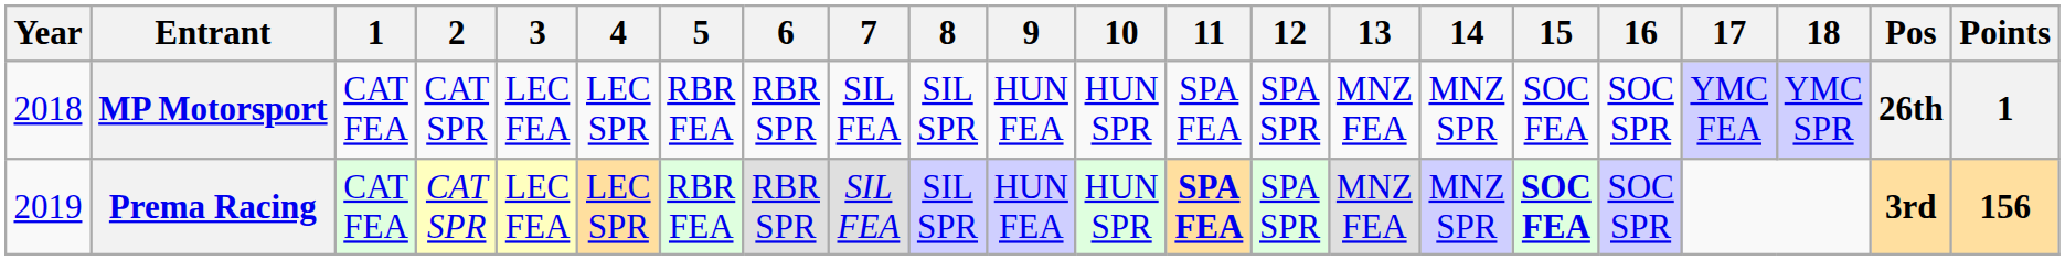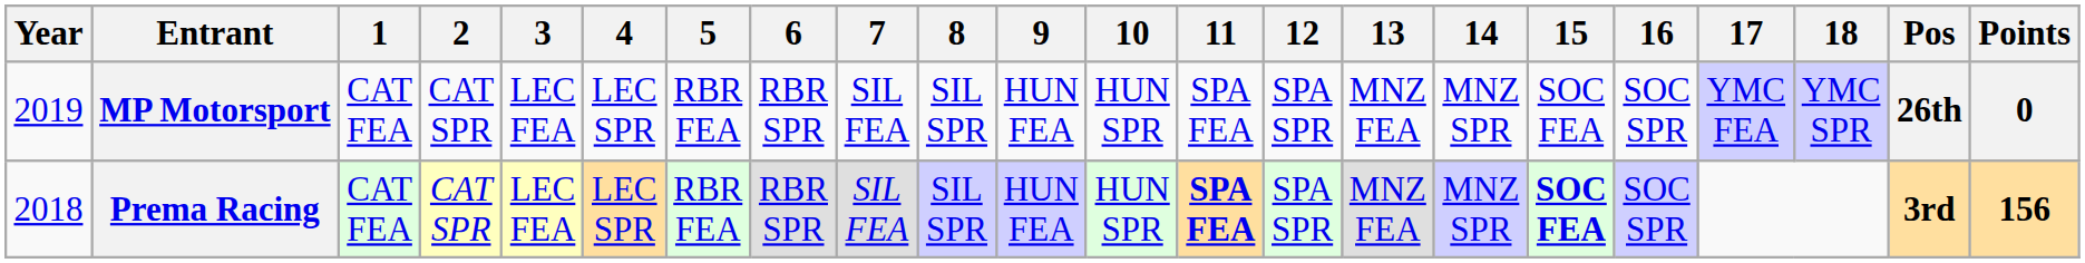 <table class="wikitable" style="text-align:center; font-size:85%">
 <tr>
 <th>Year</th>
 <th>Entrant</th>
 <th>1</th>
 <th>2</th>
 <th>3</th>
 <th>4</th>
 <th>5</th>
 <th>6</th>
 <th>7</th>
 <th>8</th>
 <th>9</th>
 <th>10</th>
 <th>11</th>
 <th>12</th>
 <th>13</th>
 <th>14</th>
 <th>15</th>
 <th>16</th>
 <th>17</th>
 <th>18</th>
 <th>Pos</th>
 <th>Points</th>
 </tr>
 <tr>
-<td><a href='#'>2018</a></td>
+<td><a href='#'>2019</a></td>
 <th nowrap><a href='#'>MP Motorsport</a></th>
 <td style="background:#;"><a href='#'>CAT<br>FEA</a></td>
 <td style="background:#;"><a href='#'>CAT<br>SPR</a></td>
 <td style="background:#;"><a href='#'>LEC<br>FEA</a></td>
 <td style="background:#;"><a href='#'>LEC<br>SPR</a></td>
 <td style="background:#;"><a href='#'>RBR<br>FEA</a></td>
 <td style="background:#;"><a href='#'>RBR<br>SPR</a></td>
 <td style="background:#;"><a href='#'>SIL<br>FEA</a></td>
 <td style="background:#;"><a href='#'>SIL<br>SPR</a></td>
 <td style="background:#;"><a href='#'>HUN<br>FEA</a></td>
 <td style="background:#;"><a href='#'>HUN<br>SPR</a></td>
 <td style="background:#;"><a href='#'>SPA<br>FEA</a></td>
 <td style="background:#;"><a href='#'>SPA<br>SPR</a></td>
 <td style="background:#;"><a href='#'>MNZ<br>FEA</a></td>
 <td style="background:#;"><a href='#'>MNZ<br>SPR</a></td>
 <td style="background:#;"><a href='#'>SOC<br>FEA</a></td>
 <td style="background:#;"><a href='#'>SOC<br>SPR</a></td>
 <td style="background:#CFCFFF;"><a href='#'>YMC<br>FEA</a><br></td>
 <td style="background:#CFCFFF;"><a href='#'>YMC<br>SPR</a><br></td>
 <th>26th</th>
-<th>1</th>
+<th>0</th>
 </tr>
 <tr>
-<td><a href='#'>2019</a></td>
+<td><a href='#'>2018</a></td>
 <th nowrap><a href='#'>Prema Racing</a></th>
 <td style="background:#DFFFDF;"><a href='#'>CAT<br>FEA</a><br></td>
 <td style="background:#FFFFBF;"><em><a href='#'>CAT<br>SPR</a></em><br></td>
 <td style="background:#FFFFBF;"><a href='#'>LEC<br>FEA</a><br></td>
 <td style="background:#FFDF9F;"><a href='#'>LEC<br>SPR</a><br></td>
 <td style="background:#DFFFDF;"><a href='#'>RBR<br>FEA</a><br></td>
 <td style="background:#DFDFDF;"><a href='#'>RBR<br>SPR</a> <br></td>
 <td style="background:#DFDFDF;"><em><a href='#'>SIL<br>FEA</a></em><br></td>
 <td style="background:#CFCFFF;"><a href='#'>SIL<br>SPR</a><br></td>
 <td style="background:#CFCFFF;"><a href='#'>HUN<br>FEA</a><br></td>
 <td style="background:#DFFFDF;"><a href='#'>HUN<br>SPR</a><br></td>
 <td style="background:#FFDF9F;"><strong><a href='#'>SPA<br>FEA</a></strong><br></td>
 <td style="background:#DFFFDF;"><a href='#'>SPA<br>SPR</a><br></td>
 <td style="background:#DFDFDF;"><a href='#'>MNZ<br>FEA</a><br></td>
 <td style="background:#CFCFFF;"><a href='#'>MNZ<br>SPR</a><br></td>
 <td style="background:#DFFFDF;"><strong><a href='#'>SOC<br>FEA</a><br></strong></td>
 <td style="background:#CFCFFF;"><a href='#'>SOC<br>SPR</a><br></td>
 <td colspan=2></td>
 <th style="background:#FFDF9F;">3rd</th>
 <th style="background:#FFDF9F;">156</th>
 </tr>
 </table>
